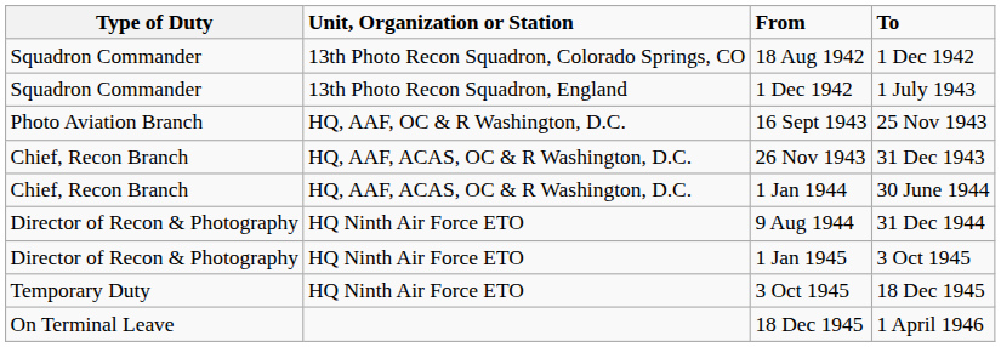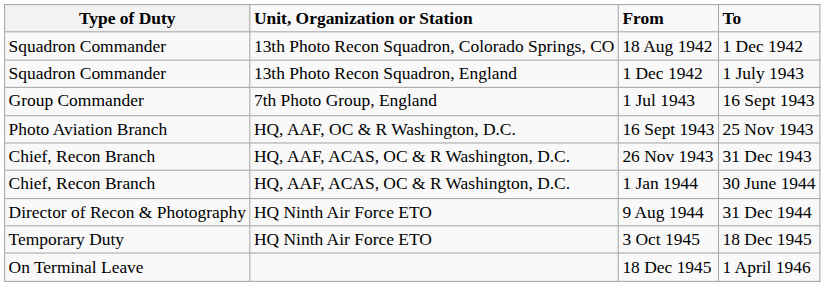 <table class="wikitable">
 <tr>
 <th>Type of Duty</th>
 <td valign="top"><strong>Unit,  Organization or Station</strong></td>
 <td valign="top"><strong>From</strong></td>
 <td valign="top"><strong>To</strong></td>
 </tr>
 <tr>
 <td valign="top">Squadron Commander</td>
 <td valign="top">13th Photo Recon Squadron, Colorado  Springs, CO</td>
 <td valign="top">18 Aug 1942</td>
 <td>1 Dec 1942</td>
 </tr>
 <tr>
 <td valign="top">Squadron Commander</td>
 <td valign="top">13th Photo Recon Squadron, England</td>
 <td valign="top">1 Dec 1942</td>
 <td>1 July 1943</td>
+</tr>
+<tr>
+<td valign="top">Group Commander</td>
+<td valign="top">7th Photo Group, England</td>
+<td valign="top">1 Jul 1943</td>
+<td>16 Sept 1943</td>
 </tr>
 <tr>
 <td valign="top">Photo Aviation Branch</td>
 <td valign="top">HQ, AAF, OC & R Washington, D.C.</td>
 <td valign="top">16 Sept 1943</td>
 <td>25 Nov 1943</td>
 </tr>
 <tr>
 <td valign="top">Chief, Recon Branch</td>
 <td valign="top">HQ, AAF, ACAS, OC & R Washington, D.C.</td>
 <td valign="top">26 Nov 1943</td>
 <td>31 Dec 1943</td>
 </tr>
 <tr>
 <td valign="top">Chief, Recon Branch</td>
 <td valign="top">HQ, AAF, ACAS, OC & R Washington, D.C.</td>
 <td valign="top">1 Jan 1944</td>
 <td>30 June 1944</td>
 </tr>
 <tr>
 <td valign="top">Director of Recon & Photography</td>
 <td valign="top">HQ Ninth Air Force ETO</td>
 <td valign="top">9 Aug 1944</td>
 <td>31 Dec 1944</td>
 </tr>
 <tr>
-<td valign="top">Director of Recon & Photography</td>
-<td valign="top">HQ Ninth Air Force ETO</td>
-<td valign="top">1 Jan 1945</td>
-<td>3 Oct 1945</td>
-</tr>
-<tr>
 <td valign="top">Temporary Duty</td>
 <td valign="top">HQ Ninth Air Force ETO</td>
 <td valign="top">3 Oct 1945</td>
 <td>18 Dec 1945</td>
 </tr>
 <tr>
 <td valign="top">On Terminal Leave</td>
 <td valign="top"></td>
 <td valign="top">18 Dec 1945</td>
 <td>1 April 1946</td>
 </tr>
 </table>
